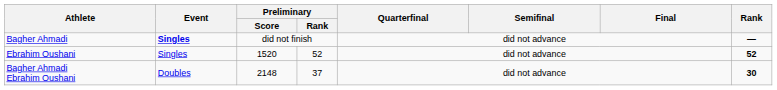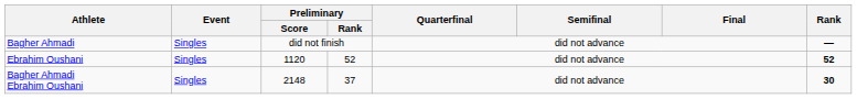 <table class="wikitable" width="98%" style="text-align:center; font-size:90%">
 <tr>
 <th rowspan="2" width="15%">Athlete</th>
 <th rowspan="2" width="8%">Event</th>
 <th colspan="2" width="10%">Preliminary</th>
 <th rowspan="2" width="13%">Quarterfinal</th>
 <th rowspan="2" width="13%">Semifinal</th>
 <th rowspan="2" width="13%">Final</th>
 <th rowspan="2" width="4%">Rank</th>
 </tr>
 <tr>
 <th width="6%">Score</th>
 <th>Rank</th>
 </tr>
 <tr>
 <td align="left"><a href='#'>Bagher Ahmadi</a></td>
-<td align="left"><strong><a href='#'>Singles</a></strong></td>
+<td align="left"><a href='#'>Singles</a></td>
 <td colspan=2>did not finish</td>
 <td colspan=3>did not advance</td>
 <td align=center><strong>—</strong></td>
 </tr>
 <tr>
 <td align="left"><a href='#'>Ebrahim Oushani</a></td>
 <td align="left"><a href='#'>Singles</a></td>
-<td>1520</td>
+<td>1120</td>
 <td>52</td>
 <td colspan=3>did not advance</td>
 <td align=center><strong>52</strong></td>
 </tr>
 <tr>
 <td align="left"><a href='#'>Bagher Ahmadi</a><br><a href='#'>Ebrahim Oushani</a></td>
-<td align="left"><a href='#'>Doubles</a></td>
+<td align="left"><a href='#'>Singles</a></td>
 <td>2148</td>
 <td>37</td>
 <td colspan=3>did not advance</td>
 <td align=center><strong>30</strong></td>
 </tr>
 </table>
